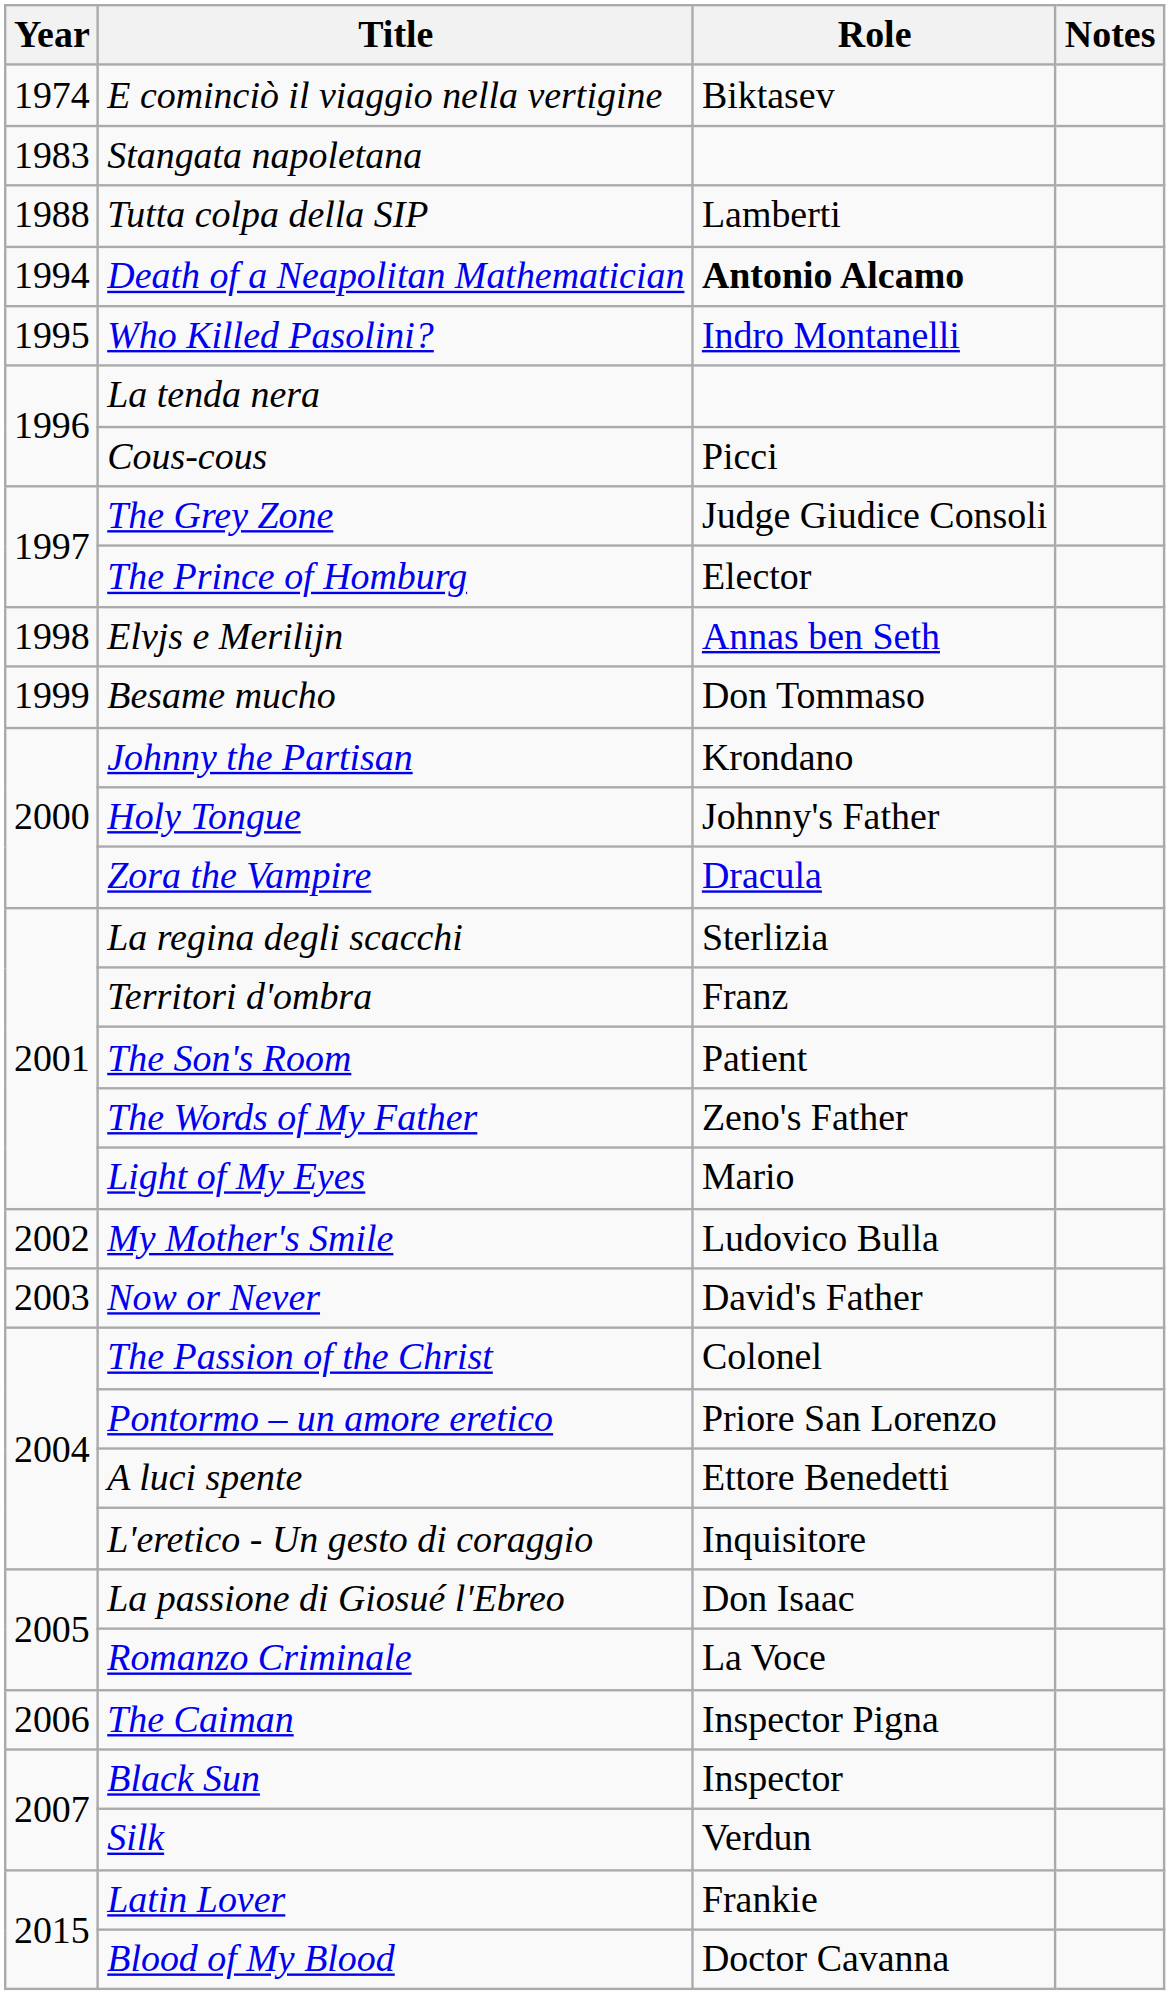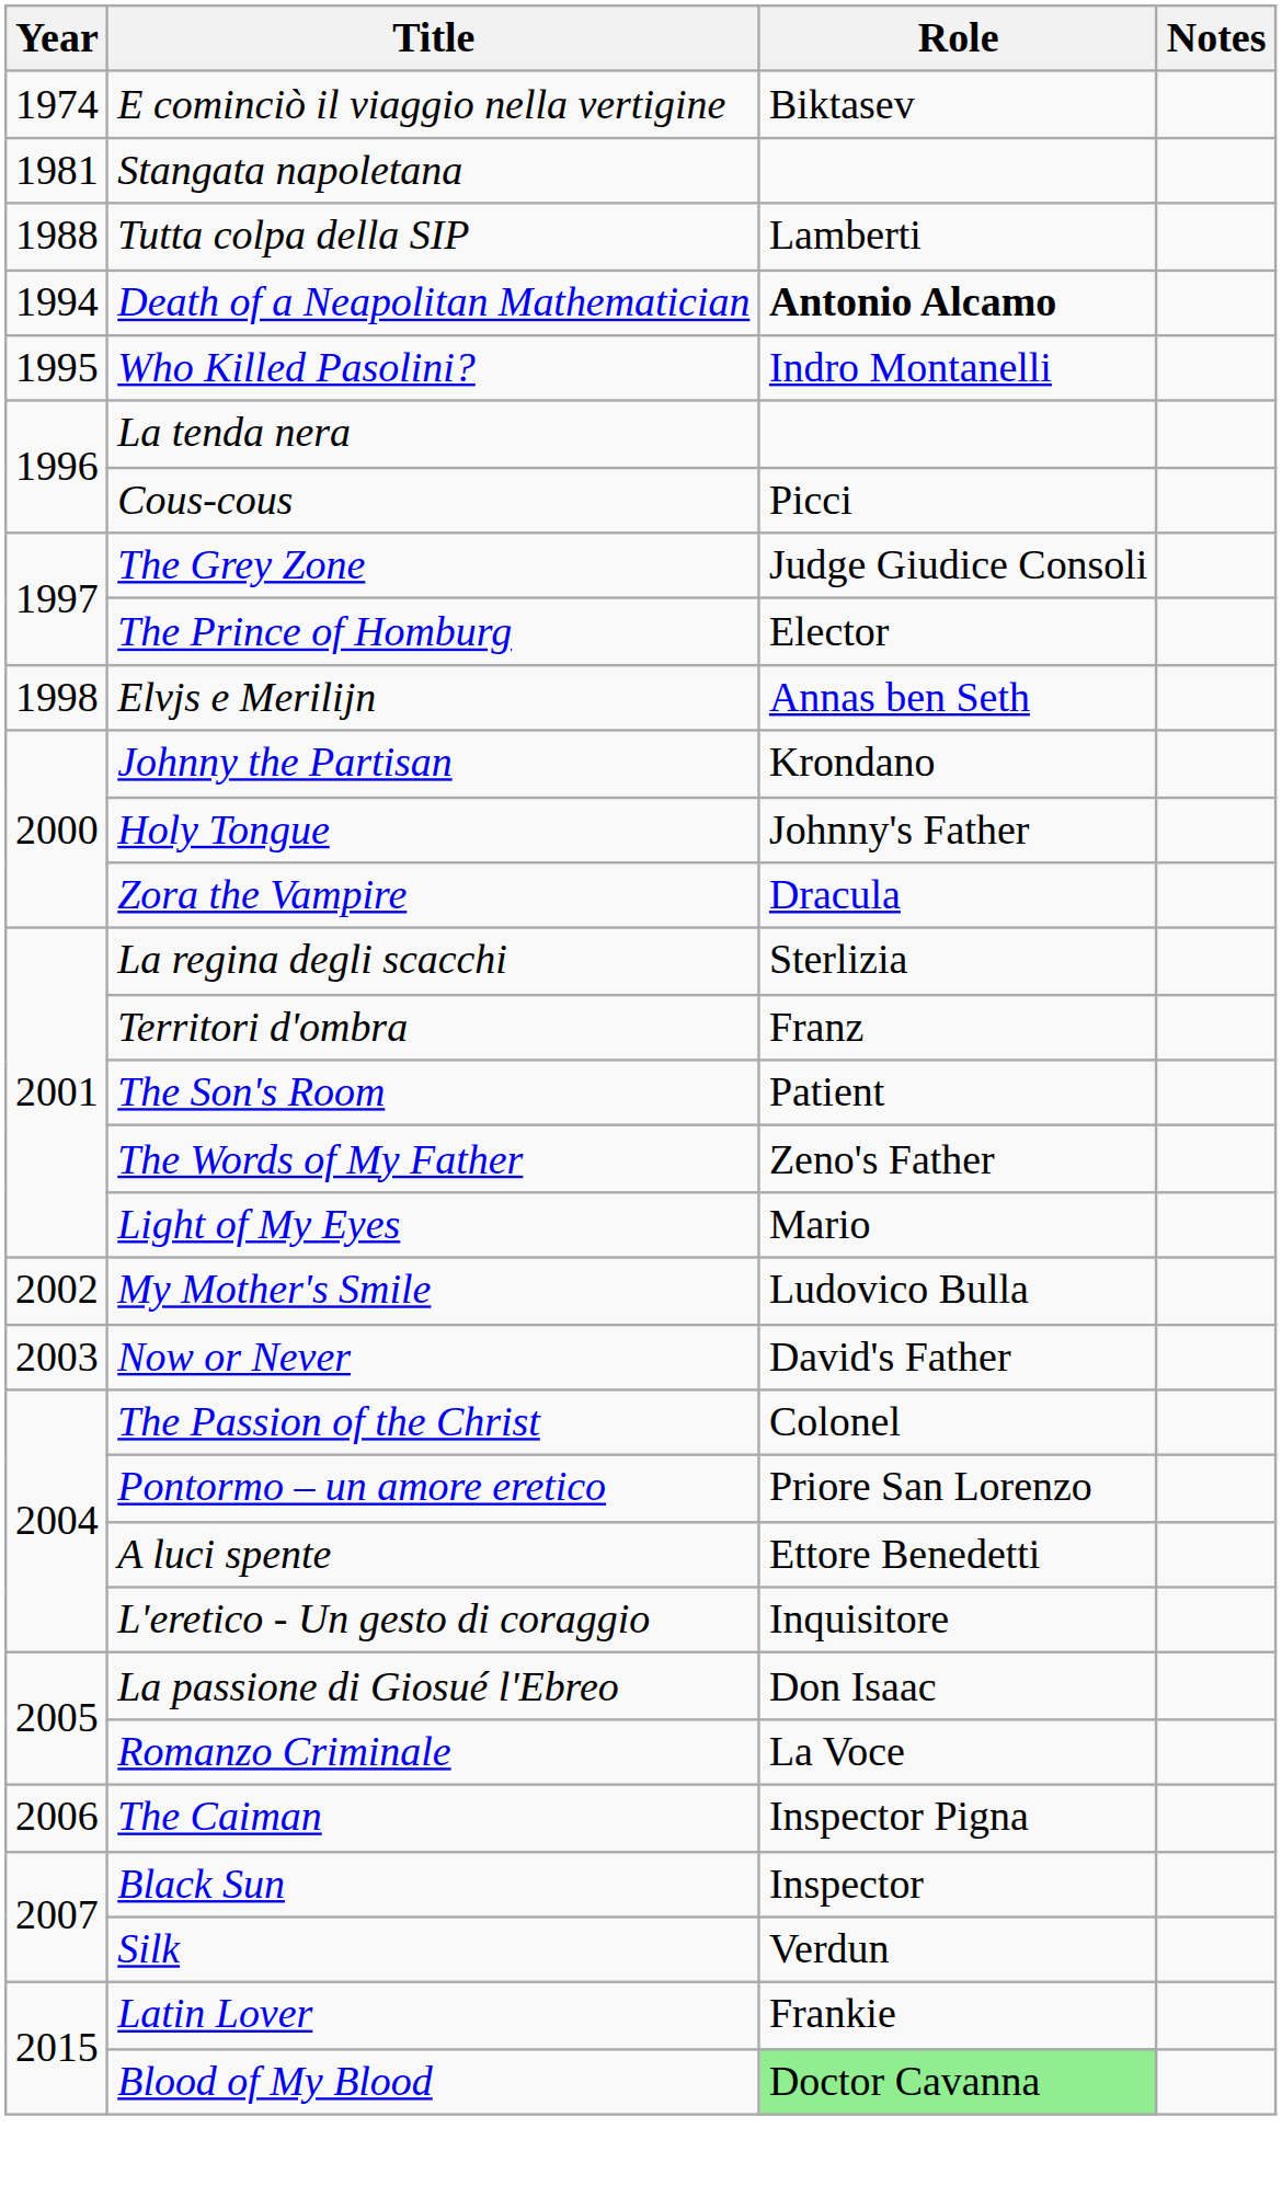 <table class="wikitable sortable">
 <tr>
 <th>Year</th>
 <th>Title</th>
 <th>Role</th>
 <th class="unsortable">Notes</th>
 </tr>
 <tr>
 <td>1974</td>
 <td><em>E cominciò il viaggio nella vertigine</em></td>
 <td>Biktasev</td>
 <td></td>
 </tr>
 <tr>
-<td>1983</td>
+<td>1981</td>
 <td><em>Stangata napoletana</em></td>
 <td></td>
 <td></td>
 </tr>
 <tr>
 <td>1988</td>
 <td><em>Tutta colpa della SIP</em></td>
 <td>Lamberti</td>
 <td></td>
 </tr>
 <tr>
 <td>1994</td>
 <td><em><a href='#'>Death of a Neapolitan Mathematician</a></em></td>
 <td><strong>Antonio Alcamo</strong></td>
 <td></td>
 </tr>
 <tr>
 <td>1995</td>
 <td><em><a href='#'>Who Killed Pasolini?</a></em></td>
 <td><a href='#'>Indro Montanelli</a></td>
 <td></td>
 </tr>
 <tr>
 <td rowspan="2">1996</td>
 <td><em>La tenda nera</em></td>
 <td></td>
 <td></td>
 </tr>
 <tr>
 <td><em>Cous-cous</em></td>
 <td>Picci</td>
 <td></td>
 </tr>
 <tr>
 <td rowspan="2">1997</td>
 <td><em><a href='#'>The Grey Zone</a></em></td>
 <td>Judge Giudice Consoli</td>
 <td></td>
 </tr>
 <tr>
 <td><em><a href='#'>The Prince of Homburg</a></em></td>
 <td>Elector</td>
 <td></td>
 </tr>
 <tr>
 <td>1998</td>
 <td><em>Elvjs e Merilijn</em></td>
 <td><a href='#'>Annas ben Seth</a></td>
-<td></td>
-</tr>
-<tr>
-<td>1999</td>
-<td><em>Besame mucho</em></td>
-<td>Don Tommaso</td>
 <td></td>
 </tr>
 <tr>
 <td rowspan="3">2000</td>
 <td><em><a href='#'>Johnny the Partisan</a></em></td>
 <td>Krondano</td>
 <td></td>
 </tr>
 <tr>
 <td><em><a href='#'>Holy Tongue</a></em></td>
 <td>Johnny's Father</td>
 <td></td>
 </tr>
 <tr>
 <td><em><a href='#'>Zora the Vampire</a></em></td>
 <td><a href='#'>Dracula</a></td>
 <td></td>
 </tr>
 <tr>
 <td rowspan="5">2001</td>
 <td><em>La regina degli scacchi</em></td>
 <td>Sterlizia</td>
 <td></td>
 </tr>
 <tr>
 <td><em>Territori d'ombra</em></td>
 <td>Franz</td>
 <td></td>
 </tr>
 <tr>
 <td><em><a href='#'>The Son's Room</a></em></td>
 <td>Patient</td>
 <td></td>
 </tr>
 <tr>
 <td><em><a href='#'>The Words of My Father</a></em></td>
 <td>Zeno's Father</td>
 <td></td>
 </tr>
 <tr>
 <td><em><a href='#'>Light of My Eyes</a></em></td>
 <td>Mario</td>
 <td></td>
 </tr>
 <tr>
 <td>2002</td>
 <td><em><a href='#'>My Mother's Smile</a></em></td>
 <td>Ludovico Bulla</td>
 <td></td>
 </tr>
 <tr>
 <td>2003</td>
 <td><em><a href='#'>Now or Never</a></em></td>
 <td>David's Father</td>
 <td></td>
 </tr>
 <tr>
 <td rowspan="4">2004</td>
 <td><em><a href='#'>The Passion of the Christ</a></em></td>
 <td>Colonel</td>
 <td></td>
 </tr>
 <tr>
 <td><em><a href='#'>Pontormo – un amore eretico</a></em></td>
 <td>Priore San Lorenzo</td>
 <td></td>
 </tr>
 <tr>
 <td><em>A luci spente</em></td>
 <td>Ettore Benedetti</td>
 <td></td>
 </tr>
 <tr>
 <td><em>L'eretico - Un gesto di coraggio</em></td>
 <td>Inquisitore</td>
 <td></td>
 </tr>
 <tr>
 <td rowspan="2">2005</td>
 <td><em>La passione di Giosué l'Ebreo</em></td>
 <td>Don Isaac</td>
 <td></td>
 </tr>
 <tr>
 <td><em><a href='#'>Romanzo Criminale</a></em></td>
 <td>La Voce</td>
 <td></td>
 </tr>
 <tr>
 <td>2006</td>
 <td><em><a href='#'>The Caiman</a></em></td>
 <td>Inspector Pigna</td>
 <td></td>
 </tr>
 <tr>
 <td rowspan="2">2007</td>
 <td><em><a href='#'>Black Sun</a></em></td>
 <td>Inspector</td>
 <td></td>
 </tr>
 <tr>
 <td><em><a href='#'>Silk</a></em></td>
 <td>Verdun</td>
 <td></td>
 </tr>
 <tr>
 <td rowspan="2">2015</td>
 <td><em><a href='#'>Latin Lover</a></em></td>
 <td>Frankie</td>
 <td></td>
 </tr>
 <tr>
 <td><em><a href='#'>Blood of My Blood</a></em></td>
-<td>Doctor Cavanna</td>
+<td style="background: lightgreen;">Doctor Cavanna</td>
 <td></td>
 </tr>
 </table>
